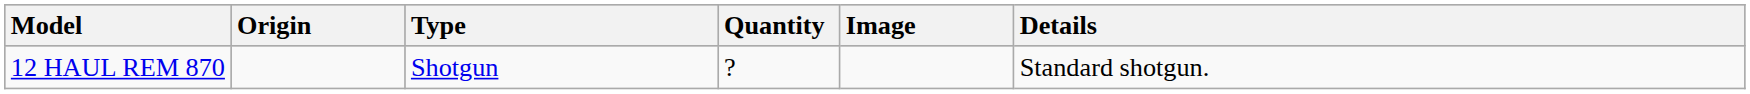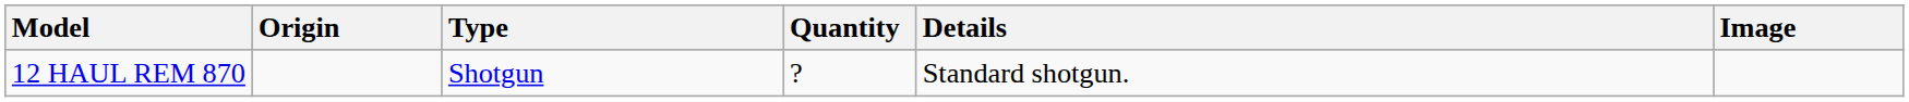 <table class="wikitable">
 <tr>
 <th style="text-align: left; width:13%;">Model</th>
 <th style="text-align: left; width:10%;">Origin</th>
 <th style="text-align: left; width:18%;">Type</th>
 <th style="text-align: left; width:7%;">Quantity</th>
+<th style="text-align: left; width:42%;">Details</th>
 <th style="text-align: left; width:10%;">Image</th>
-<th style="text-align: left; width:42%;">Details</th>
 </tr>
 <tr>
 <td><a href='#'>12 HAUL REM 870</a></td>
 <td></td>
 <td><a href='#'>Shotgun</a></td>
 <td>?</td>
+<td>Standard shotgun.</td>
 <td></td>
-<td>Standard shotgun.</td>
 </tr>
 </table>
